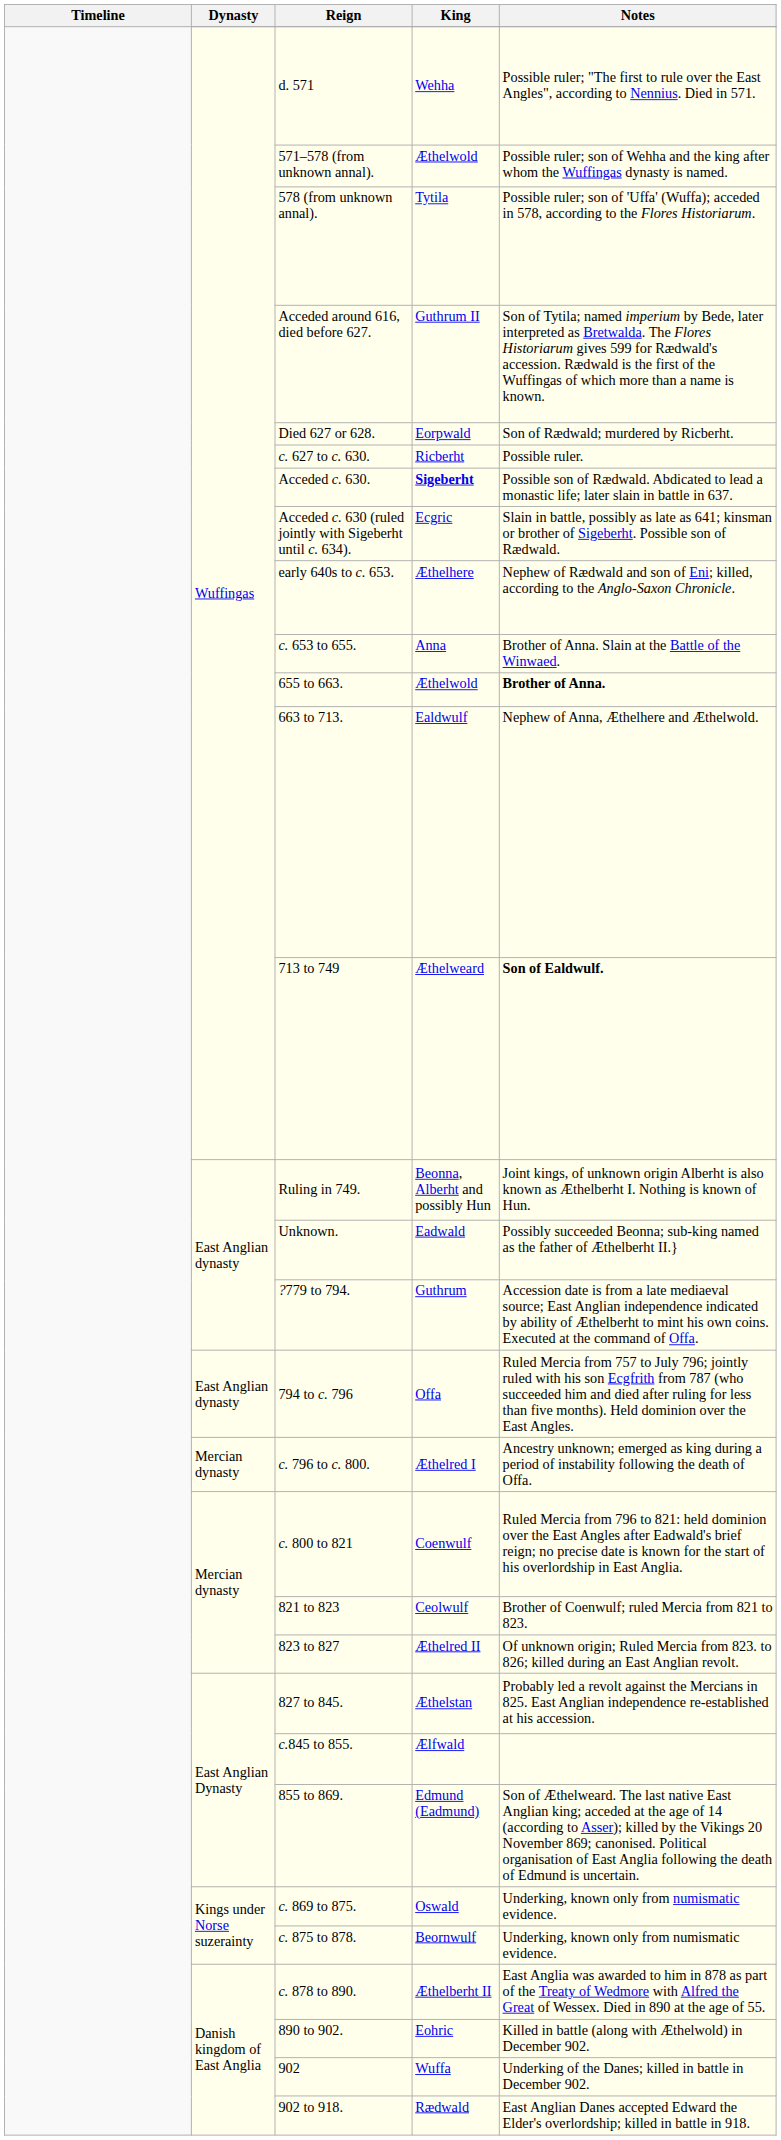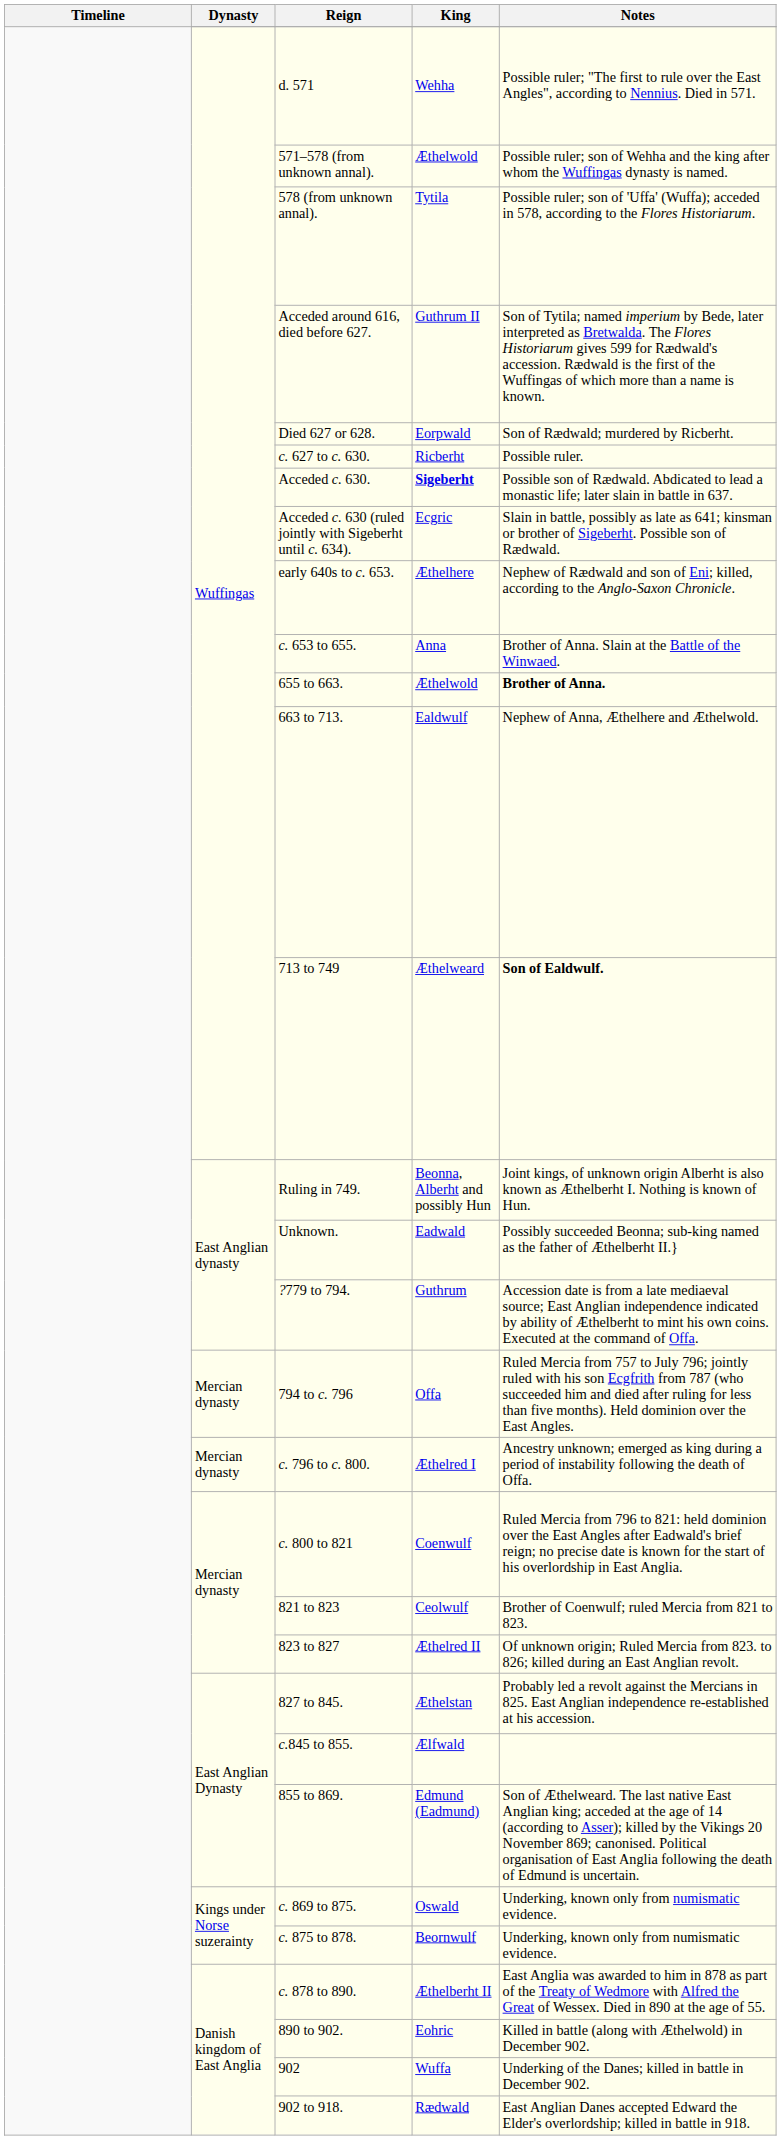 <table class="wikitable">
 <tr>
 <th scope="col" width="300">Timeline</th>
 <th scope="col" width="100">Dynasty</th>
 <th scope="col" width="200">Reign</th>
 <th scope="col" width="100">King</th>
 <th scope="col" width="450">Notes</th>
 </tr>
 <tr>
 <td rowspan="31"></td>
 </tr>
 <tr bgcolor="#ffffec">
 <td rowspan="13"><a href='#'>Wuffingas</a></td>
 <td height="125pt">d. 571</td>
 <td><a href='#'>Wehha</a></td>
 <td>Possible ruler; "The first to rule over the East Angles", according to <a href='#'>Nennius</a>. Died in 571.</td>
 </tr>
 <tr valign=top bgcolor="#ffffec">
 <td height="40pt">571–578 (from unknown annal).</td>
 <td><a href='#'>Æthelwold</a></td>
 <td>Possible ruler; son of Wehha and the king after whom the <a href='#'>Wuffingas</a> dynasty is named.</td>
 </tr>
 <tr valign=top bgcolor="#ffffec">
 <td height="125pt">578 (from unknown annal).</td>
 <td><a href='#'>Tytila</a></td>
 <td>Possible ruler; son of 'Uffa' (Wuffa); acceded in 578, according to the <em>Flores Historiarum</em>.</td>
 </tr>
 <tr valign=top bgcolor="#ffffec">
 <td height="125pt">Acceded around 616, died before 627.</td>
 <td><a href='#'>Guthrum II</a></td>
 <td>Son of Tytila; named <em>imperium</em> by Bede, later interpreted as <a href='#'>Bretwalda</a>. The <em>Flores Historiarum</em> gives 599 for Rædwald's accession. Rædwald is the first of the Wuffingas of which more than a name is known.</td>
 </tr>
 <tr valign=top bgcolor="#ffffec">
 <td>Died 627 or 628.</td>
 <td><a href='#'>Eorpwald</a></td>
 <td>Son of Rædwald; murdered by Ricberht.</td>
 </tr>
 <tr valign=top bgcolor="#ffffec">
 <td><em>c.</em> 627 to <em>c.</em> 630.</td>
 <td><a href='#'>Ricberht</a></td>
 <td>Possible ruler.</td>
 </tr>
 <tr valign=top bgcolor="#ffffec">
 <td>Acceded <em>c.</em> 630.</td>
 <td><strong><a href='#'>Sigeberht</a></strong></td>
 <td>Possible son of Rædwald. Abdicated to lead a monastic life; later slain in battle in 637.</td>
 </tr>
 <tr valign=top bgcolor="#ffffec">
 <td>Acceded <em>c.</em> 630 (ruled jointly with Sigeberht until <em>c.</em> 634).</td>
 <td><a href='#'>Ecgric</a></td>
 <td>Slain in battle, possibly as late as 641; kinsman or brother of <a href='#'>Sigeberht</a>. Possible son of Rædwald.</td>
 </tr>
 <tr valign=top bgcolor="#ffffec">
 <td height="75pt">early 640s to <em>c.</em> 653.</td>
 <td><a href='#'>Æthelhere</a></td>
 <td>Nephew of Rædwald and son of <a href='#'>Eni</a>; killed, according to the <em>Anglo-Saxon Chronicle</em>.</td>
 </tr>
 <tr valign=top bgcolor="#ffffec">
 <td><em>c.</em> 653 to 655.</td>
 <td><a href='#'>Anna</a></td>
 <td>Brother of Anna. Slain at the <a href='#'>Battle of the Winwaed</a>.</td>
 </tr>
 <tr valign=top bgcolor="#ffffec">
 <td height="30pt">655 to 663.</td>
 <td><a href='#'>Æthelwold</a></td>
 <td><strong>Brother of Anna.</strong></td>
 </tr>
 <tr valign=top bgcolor="#ffffec">
 <td height="275pt">663 to 713.</td>
 <td><a href='#'>Ealdwulf</a></td>
 <td>Nephew of Anna, Æthelhere and Æthelwold.</td>
 </tr>
 <tr valign=top bgcolor="#ffffec">
 <td height="220pt">713 to 749</td>
 <td><a href='#'>Æthelweard</a></td>
 <td><strong>Son of Ealdwulf.</strong></td>
 </tr>
 <tr bgcolor="#ffffec">
 <td rowspan=3>East Anglian dynasty</td>
 <td height="60pt">Ruling in 749.</td>
 <td><a href='#'>Beonna</a>, <a href='#'>Alberht</a> and possibly Hun</td>
 <td>Joint kings, of unknown origin Alberht is also known as Æthelberht I. Nothing is known of Hun.</td>
 </tr>
 <tr valign=top bgcolor="#ffffec">
 <td height="60pt">Unknown.</td>
 <td><a href='#'>Eadwald</a></td>
 <td>Possibly succeeded Beonna; sub-king named as the father of Æthelberht II.}</td>
 </tr>
 <tr valign=top bgcolor="#ffffec">
 <td height="50pt"><em>?</em>779 to 794.</td>
 <td><a href='#'>Guthrum</a></td>
 <td>Accession date is from a late mediaeval source; East Anglian independence indicated by ability of Æthelberht to mint his own coins. Executed at the command of <a href='#'>Offa</a>.</td>
 </tr>
 <tr bgcolor="#ffffec">
-<td rowspan=1>East Anglian dynasty</td>
+<td rowspan=1>Mercian dynasty</td>
 <td height="50pt">794 to <em>c.</em> 796</td>
 <td><a href='#'>Offa</a></td>
 <td>Ruled Mercia from 757 to July 796; jointly ruled with his son <a href='#'>Ecgfrith</a> from 787 (who succeeded him and died after ruling for less than five months). Held dominion over the East Angles.</td>
 </tr>
 <tr bgcolor="#ffffec">
 <td rowspan=1>Mercian dynasty</td>
 <td><em>c.</em> 796 to <em>c.</em> 800.</td>
 <td><a href='#'>Æthelred I</a></td>
 <td>Ancestry unknown; emerged as king during a period of instability following the death of Offa.</td>
 </tr>
 <tr bgcolor="#ffffec">
 <td rowspan=3>Mercian dynasty</td>
 <td height="110pt"><em>c.</em> 800 to 821</td>
 <td><a href='#'>Coenwulf</a></td>
 <td>Ruled Mercia from 796 to 821: held dominion over the East Angles after Eadwald's brief reign; no precise date is known for the start of his overlordship in East Anglia.</td>
 </tr>
 <tr valign=top bgcolor="#ffffec">
 <td>821 to 823</td>
 <td><a href='#'>Ceolwulf</a></td>
 <td>Brother of Coenwulf; ruled Mercia from 821 to 823.</td>
 </tr>
 <tr valign=top bgcolor="#ffffec">
 <td>823 to 827</td>
 <td><a href='#'>Æthelred II</a></td>
 <td>Of unknown origin; Ruled Mercia from 823. to 826; killed during an East Anglian revolt.</td>
 </tr>
 <tr bgcolor="#ffffec">
 <td rowspan=3>East Anglian Dynasty</td>
 <td height="60pt">827 to 845.</td>
 <td><a href='#'>Æthelstan</a></td>
 <td>Probably led a revolt against the Mercians in 825. East Anglian independence re-established at his accession.</td>
 </tr>
 <tr valign=top bgcolor="#ffffec">
 <td height="50pt"><em>c.</em>845 to 855.</td>
 <td><a href='#'>Ælfwald</a></td>
 <td></td>
 </tr>
 <tr valign=top bgcolor="#ffffec">
 <td height="100pt">855 to 869.</td>
 <td><a href='#'>Edmund (Eadmund)</a></td>
 <td>Son of Æthelweard. The last native East Anglian king; acceded at the age of 14 (according to <a href='#'>Asser</a>); killed by the Vikings 20 November 869; canonised. Political organisation of East Anglia following the death of Edmund is uncertain.</td>
 </tr>
 <tr bgcolor="#ffffec">
 <td rowspan="2">Kings under <a href='#'>Norse</a> suzerainty</td>
 <td><em>c.</em> 869 to 875.</td>
 <td><a href='#'>Oswald</a></td>
 <td>Underking, known only from <a href='#'>numismatic</a> evidence.</td>
 </tr>
 <tr valign="top" bgcolor="#ffffec">
 <td><em>c.</em> 875 to 878.</td>
 <td><a href='#'>Beornwulf</a></td>
 <td>Underking, known only from numismatic evidence.</td>
 </tr>
 <tr bgcolor="#ffffec">
 <td rowspan="4" height="50pt">Danish kingdom of East Anglia</td>
 <td><em>c.</em> 878 to 890.</td>
 <td><a href='#'>Æthelberht II</a></td>
 <td>East Anglia was awarded to him in 878 as part of the <a href='#'>Treaty of Wedmore</a> with <a href='#'>Alfred the Great</a> of Wessex. Died in 890 at the age of 55. </td>
 </tr>
 <tr valign="top" bgcolor="#ffffec">
 <td>890 to 902.</td>
 <td><a href='#'>Eohric</a></td>
 <td>Killed in battle (along with Æthelwold) in December 902.</td>
 </tr>
 <tr valign="top" bgcolor="#ffffec">
 <td>902</td>
 <td><a href='#'>Wuffa</a></td>
 <td>Underking of the Danes; killed in battle in December 902.</td>
 </tr>
 <tr valign="top" bgcolor="#ffffec">
 <td>902 to 918.</td>
 <td><a href='#'>Rædwald</a></td>
 <td>East Anglian Danes accepted Edward the Elder's overlordship; killed in battle in 918.</td>
 </tr>
 </table>
